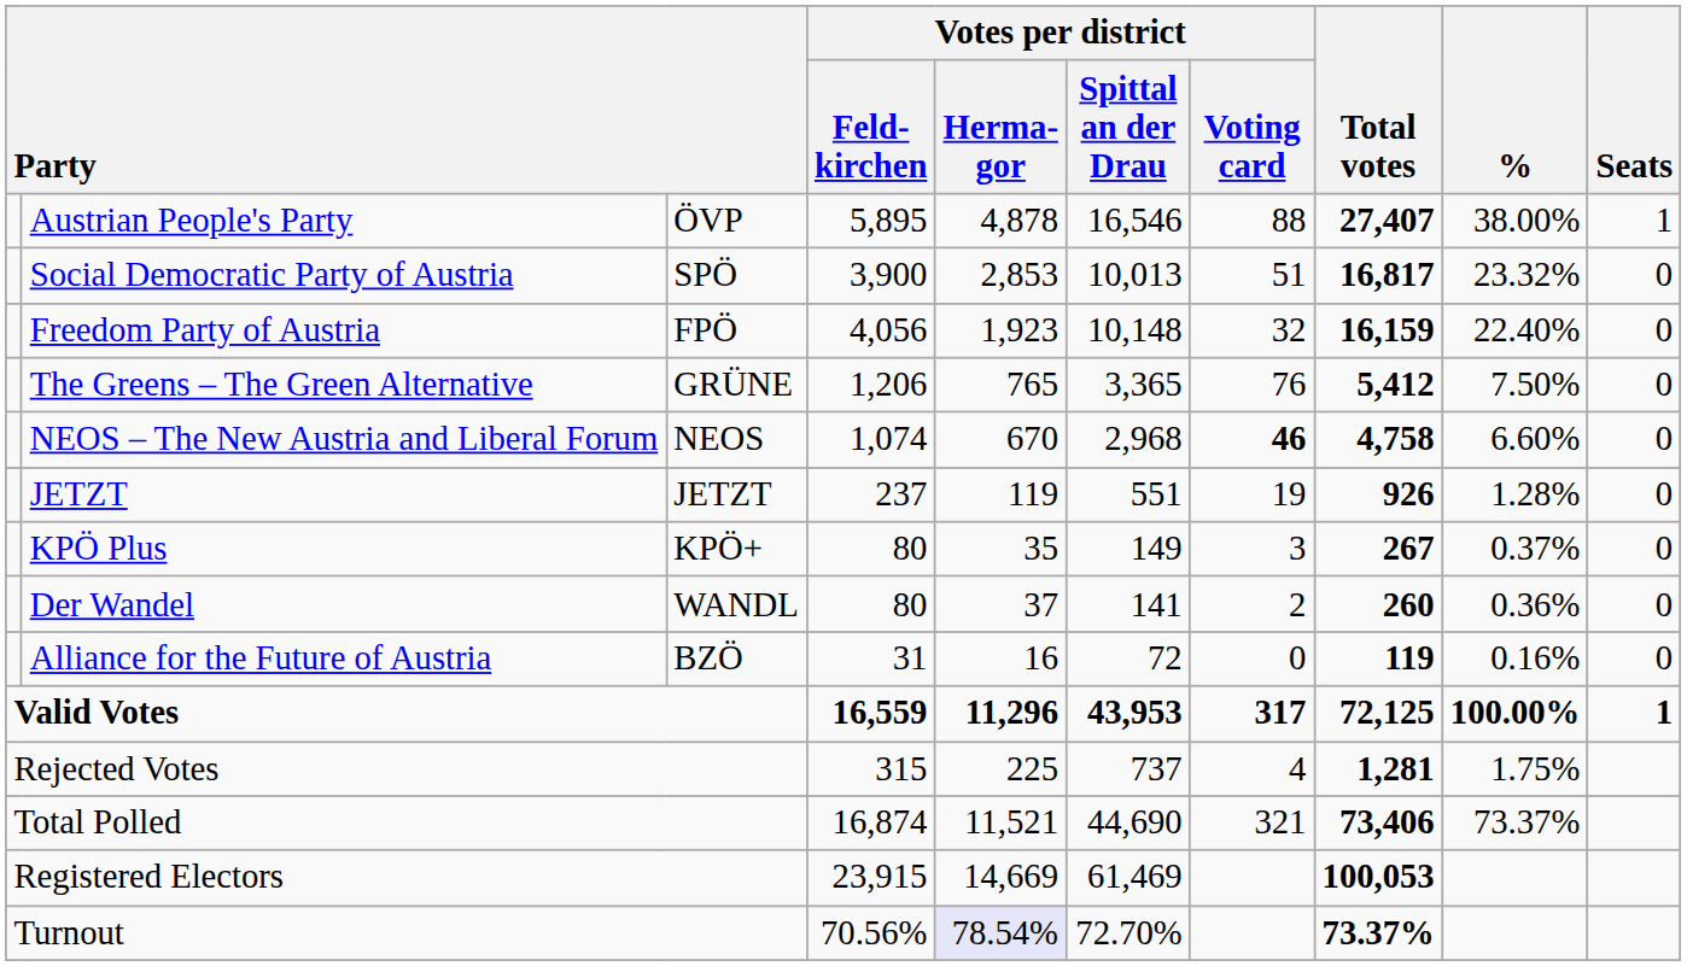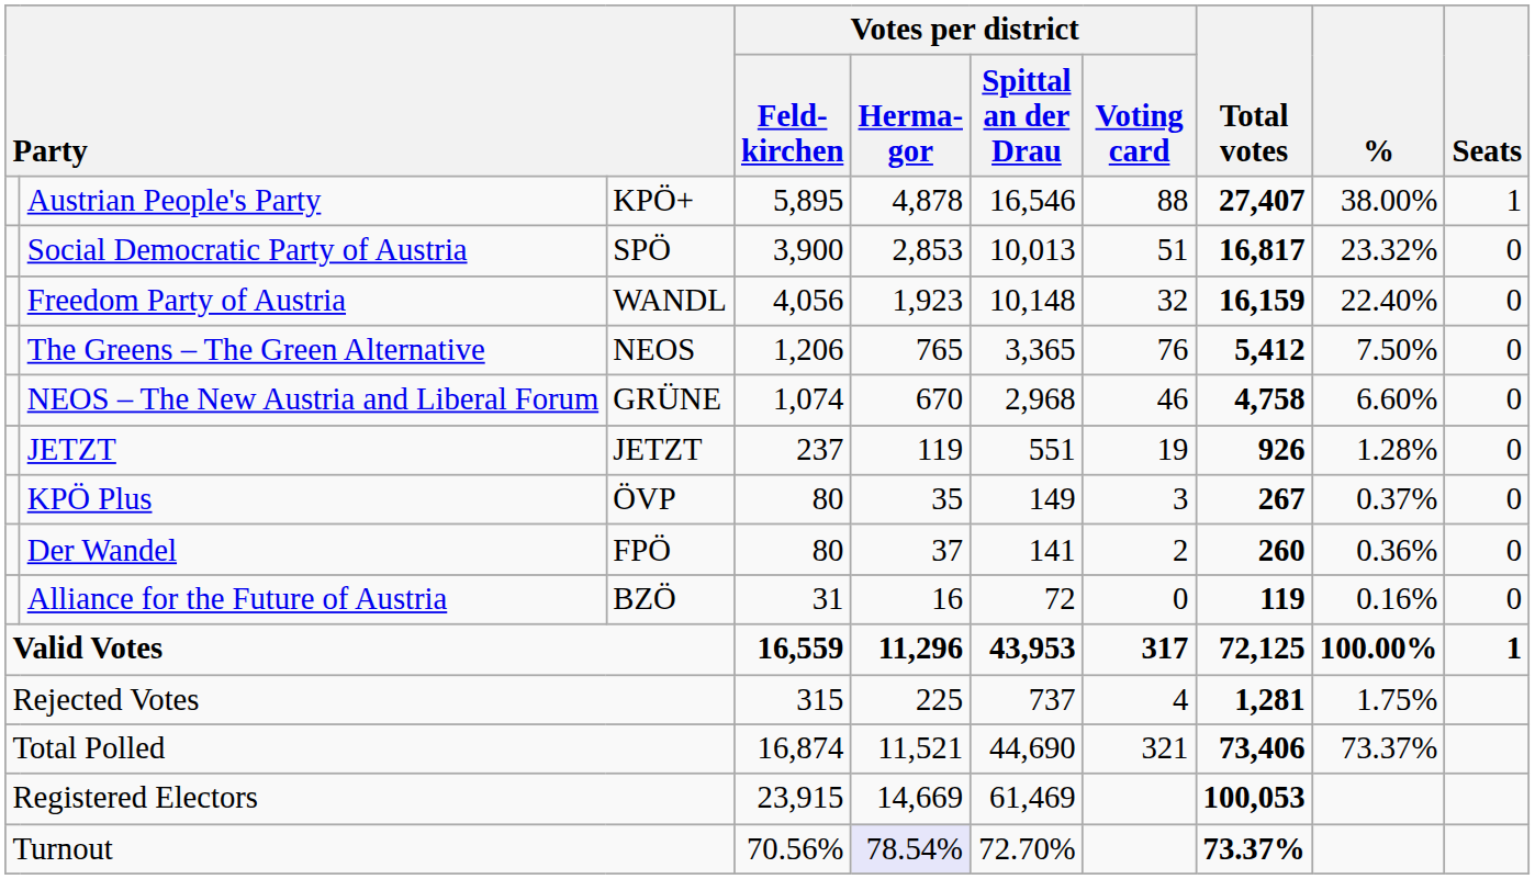 <table class="wikitable" border="1" style="text-align:right;">
 <tr>
 <th style="text-align:left;" valign=bottom rowspan=2 colspan=3>Party</th>
 <th colspan=4>Votes per district</th>
 <th align=center valign=bottom rowspan=2 width="50">Total<br>votes</th>
 <th align=center valign=bottom rowspan=2 width="50">%</th>
 <th align=center valign=bottom rowspan=2>Seats</th>
 </tr>
 <tr>
 <th align=center valign=bottom width="50"><a href='#'>Feld-<br>kirchen</a></th>
 <th align=center valign=bottom width="50"><a href='#'>Herma-<br>gor</a></th>
 <th align=center valign=bottom width="50"><a href='#'>Spittal<br>an der<br>Drau</a></th>
 <th align=center valign=bottom width="50"><a href='#'>Voting<br>card</a></th>
 </tr>
 <tr>
 <td></td>
 <td align=left><a href='#'>Austrian People's Party</a></td>
-<td align=left>ÖVP</td>
+<td align=left>KPÖ+</td>
 <td>5,895</td>
 <td>4,878</td>
 <td>16,546</td>
 <td>88</td>
 <td><strong>27,407</strong></td>
 <td>38.00%</td>
 <td>1</td>
 </tr>
 <tr>
 <td></td>
 <td align=left><a href='#'>Social Democratic Party of Austria</a></td>
 <td align=left>SPÖ</td>
 <td>3,900</td>
 <td>2,853</td>
 <td>10,013</td>
 <td>51</td>
 <td><strong>16,817</strong></td>
 <td>23.32%</td>
 <td>0</td>
 </tr>
 <tr>
 <td></td>
 <td align=left><a href='#'>Freedom Party of Austria</a></td>
-<td align=left>FPÖ</td>
+<td align=left>WANDL</td>
 <td>4,056</td>
 <td>1,923</td>
 <td>10,148</td>
 <td>32</td>
 <td><strong>16,159</strong></td>
 <td>22.40%</td>
 <td>0</td>
 </tr>
 <tr>
 <td></td>
 <td align=left><a href='#'>The Greens – The Green Alternative</a></td>
-<td align=left>GRÜNE</td>
+<td align=left>NEOS</td>
 <td>1,206</td>
 <td>765</td>
 <td>3,365</td>
 <td>76</td>
 <td><strong>5,412</strong></td>
 <td>7.50%</td>
 <td>0</td>
 </tr>
 <tr>
 <td></td>
 <td align=left style="white-space: nowrap;"><a href='#'>NEOS – The New Austria and Liberal Forum</a></td>
-<td align=left>NEOS</td>
+<td align=left>GRÜNE</td>
 <td>1,074</td>
 <td>670</td>
 <td>2,968</td>
-<td><strong>46</strong></td>
+<td>46</td>
 <td><strong>4,758</strong></td>
 <td>6.60%</td>
 <td>0</td>
 </tr>
 <tr>
 <td></td>
 <td align=left><a href='#'>JETZT</a></td>
 <td align=left>JETZT</td>
 <td>237</td>
 <td>119</td>
 <td>551</td>
 <td>19</td>
 <td><strong>926</strong></td>
 <td>1.28%</td>
 <td>0</td>
 </tr>
 <tr>
 <td></td>
 <td align=left><a href='#'>KPÖ Plus</a></td>
-<td align=left>KPÖ+</td>
+<td align=left>ÖVP</td>
 <td>80</td>
 <td>35</td>
 <td>149</td>
 <td>3</td>
 <td><strong>267</strong></td>
 <td>0.37%</td>
 <td>0</td>
 </tr>
 <tr>
 <td></td>
 <td align=left><a href='#'>Der Wandel</a></td>
-<td align=left>WANDL</td>
+<td align=left>FPÖ</td>
 <td>80</td>
 <td>37</td>
 <td>141</td>
 <td>2</td>
 <td><strong>260</strong></td>
 <td>0.36%</td>
 <td>0</td>
 </tr>
 <tr>
 <td></td>
 <td align=left><a href='#'>Alliance for the Future of Austria</a></td>
 <td align=left>BZÖ</td>
 <td>31</td>
 <td>16</td>
 <td>72</td>
 <td>0</td>
 <td><strong>119</strong></td>
 <td>0.16%</td>
 <td>0</td>
 </tr>
 <tr style="font-weight:bold">
 <td align=left colspan=3>Valid Votes</td>
 <td>16,559</td>
 <td>11,296</td>
 <td>43,953</td>
 <td>317</td>
 <td>72,125</td>
 <td>100.00%</td>
 <td>1</td>
 </tr>
 <tr>
 <td align=left colspan=3>Rejected Votes</td>
 <td>315</td>
 <td>225</td>
 <td>737</td>
 <td>4</td>
 <td><strong>1,281</strong></td>
 <td>1.75%</td>
 <td></td>
 </tr>
 <tr>
 <td align=left colspan=3>Total Polled</td>
 <td>16,874</td>
 <td>11,521</td>
 <td>44,690</td>
 <td>321</td>
 <td><strong>73,406</strong></td>
 <td>73.37%</td>
 <td></td>
 </tr>
 <tr>
 <td align=left colspan=3>Registered Electors</td>
 <td>23,915</td>
 <td>14,669</td>
 <td>61,469</td>
 <td></td>
 <td><strong>100,053</strong></td>
 <td></td>
 <td></td>
 </tr>
 <tr>
 <td align=left colspan=3>Turnout</td>
 <td>70.56%</td>
 <td style="background: lavender;">78.54%</td>
 <td>72.70%</td>
 <td></td>
 <td><strong>73.37%</strong></td>
 <td></td>
 <td></td>
 </tr>
 </table>
